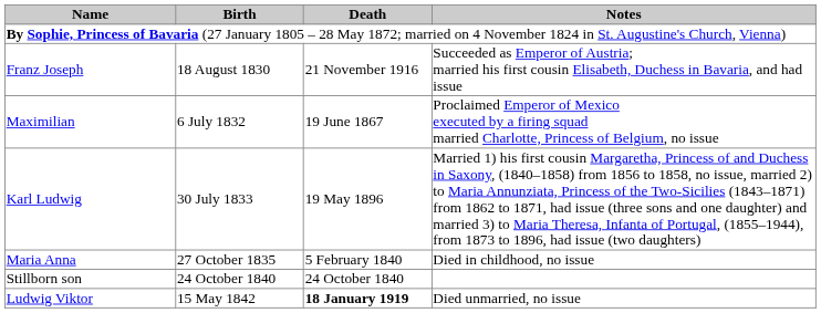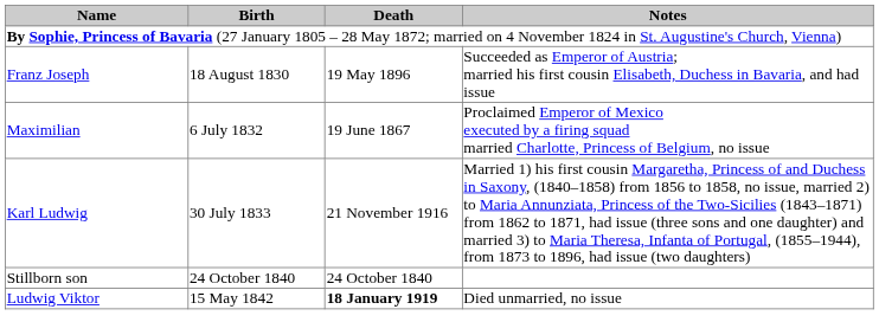 <table border=1 style="border-collapse: collapse;">
 <tr bgcolor=cccccc>
 <th width="20%">Name</th>
 <th width="15%">Birth</th>
 <th width="15%">Death</th>
 <th width="45%">Notes</th>
 </tr>
 <tr>
 <td colspan=4><strong>By <a href='#'>Sophie, Princess of Bavaria</a></strong> (27 January 1805 – 28 May 1872; married on 4 November 1824 in <a href='#'>St. Augustine's Church</a>, <a href='#'>Vienna</a>)</td>
 </tr>
 <tr>
 <td><a href='#'>Franz Joseph</a></td>
 <td>18 August 1830</td>
-<td>21 November 1916</td>
+<td>19 May 1896</td>
 <td>Succeeded as <a href='#'>Emperor of Austria</a>;<br>married his first cousin <a href='#'>Elisabeth, Duchess in Bavaria</a>, and had issue</td>
 </tr>
 <tr>
 <td><a href='#'>Maximilian</a></td>
 <td>6 July 1832</td>
 <td>19 June 1867</td>
 <td>Proclaimed <a href='#'>Emperor of Mexico</a><br><a href='#'>executed by a firing squad</a><br>married <a href='#'>Charlotte, Princess of Belgium</a>, no issue</td>
 </tr>
 <tr>
 <td><a href='#'>Karl Ludwig</a></td>
 <td>30 July 1833</td>
-<td>19 May 1896</td>
+<td>21 November 1916</td>
 <td>Married 1) his first cousin <a href='#'>Margaretha, Princess of and Duchess in Saxony</a>, (1840–1858) from 1856 to 1858, no issue, married 2) to <a href='#'>Maria Annunziata, Princess of the Two-Sicilies</a> (1843–1871) from 1862 to 1871, had issue (three sons and one daughter) and married 3) to <a href='#'>Maria Theresa, Infanta of Portugal</a>, (1855–1944), from 1873 to 1896, had issue (two daughters)</td>
-</tr>
-<tr>
-<td><a href='#'>Maria Anna</a></td>
-<td>27 October 1835</td>
-<td>5 February 1840</td>
-<td>Died in childhood, no issue</td>
 </tr>
 <tr>
 <td>Stillborn son</td>
 <td>24 October 1840</td>
 <td>24 October 1840</td>
 </tr>
 <tr>
 <td><a href='#'>Ludwig Viktor</a></td>
 <td>15 May 1842</td>
 <td><strong>18 January 1919</strong></td>
 <td>Died unmarried, no issue</td>
 </tr>
 </table>
